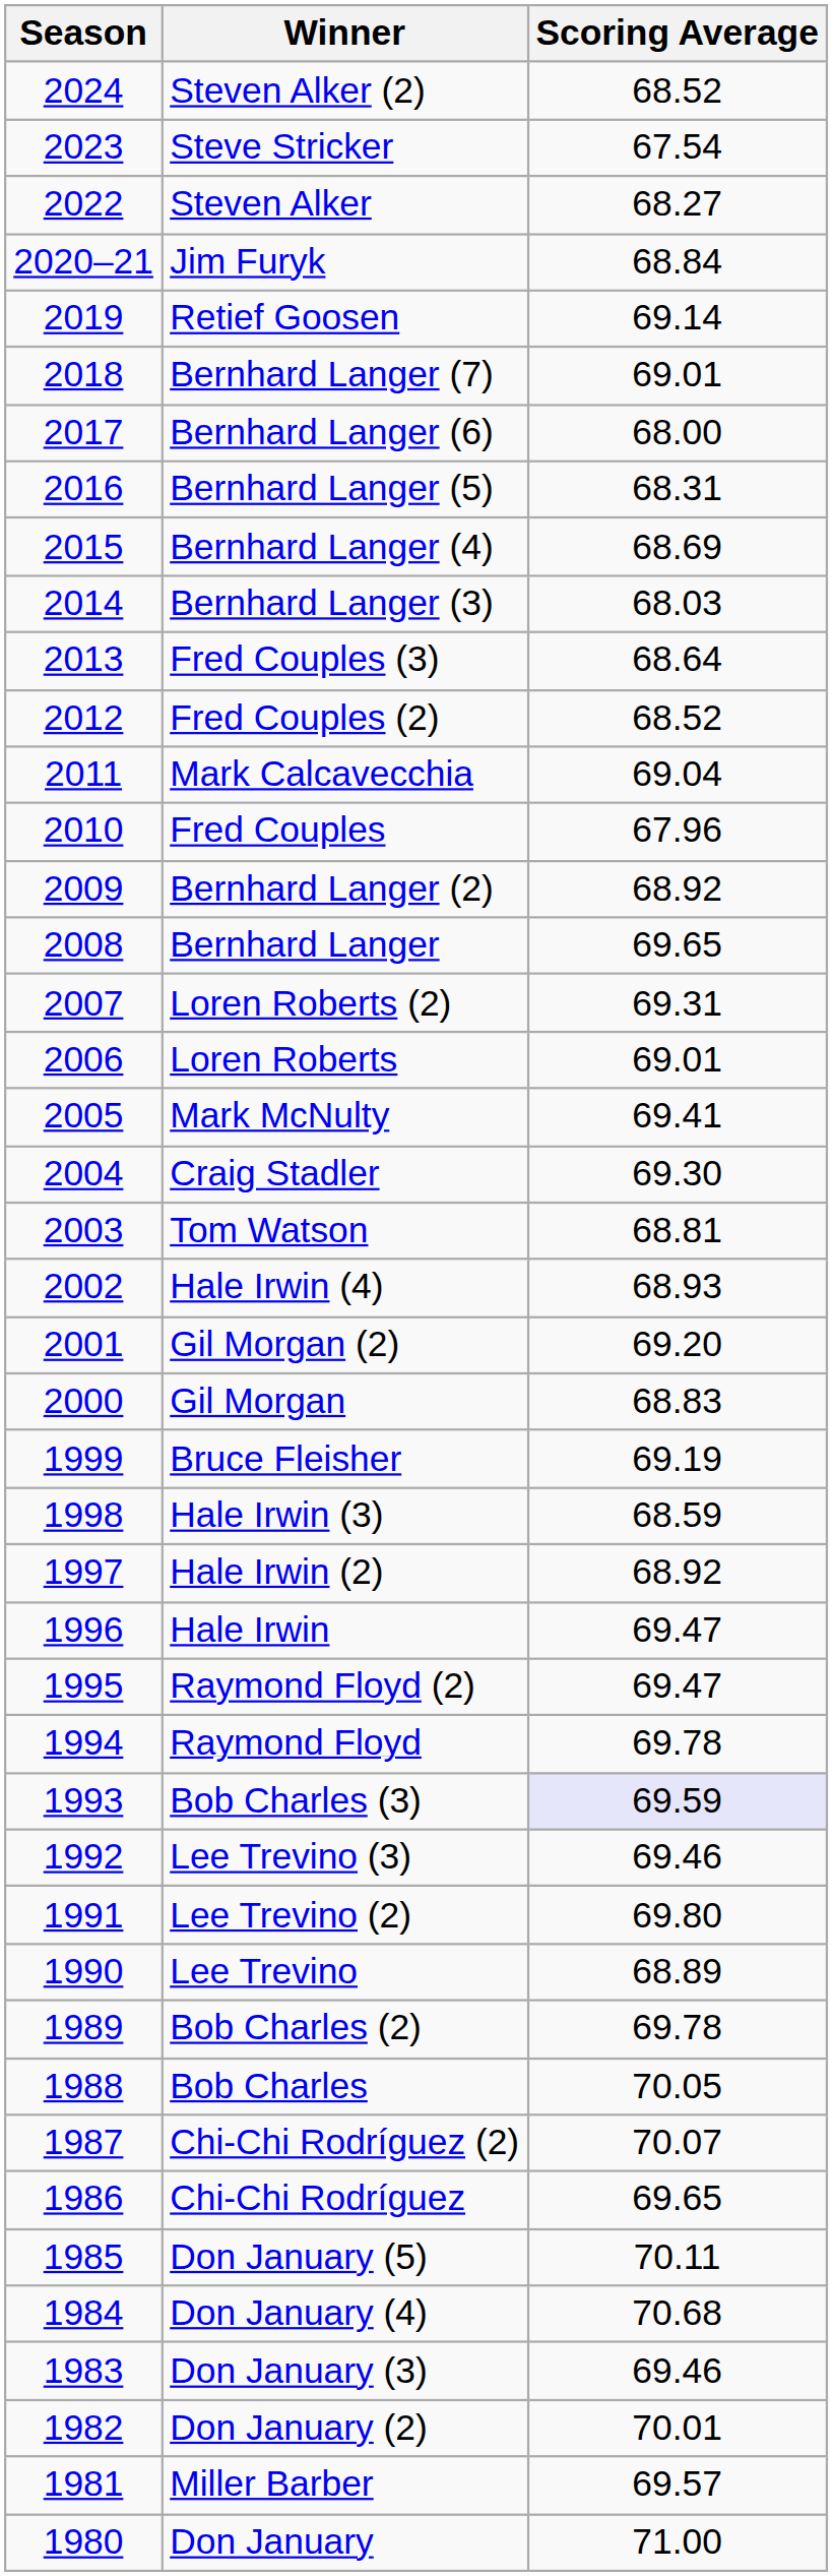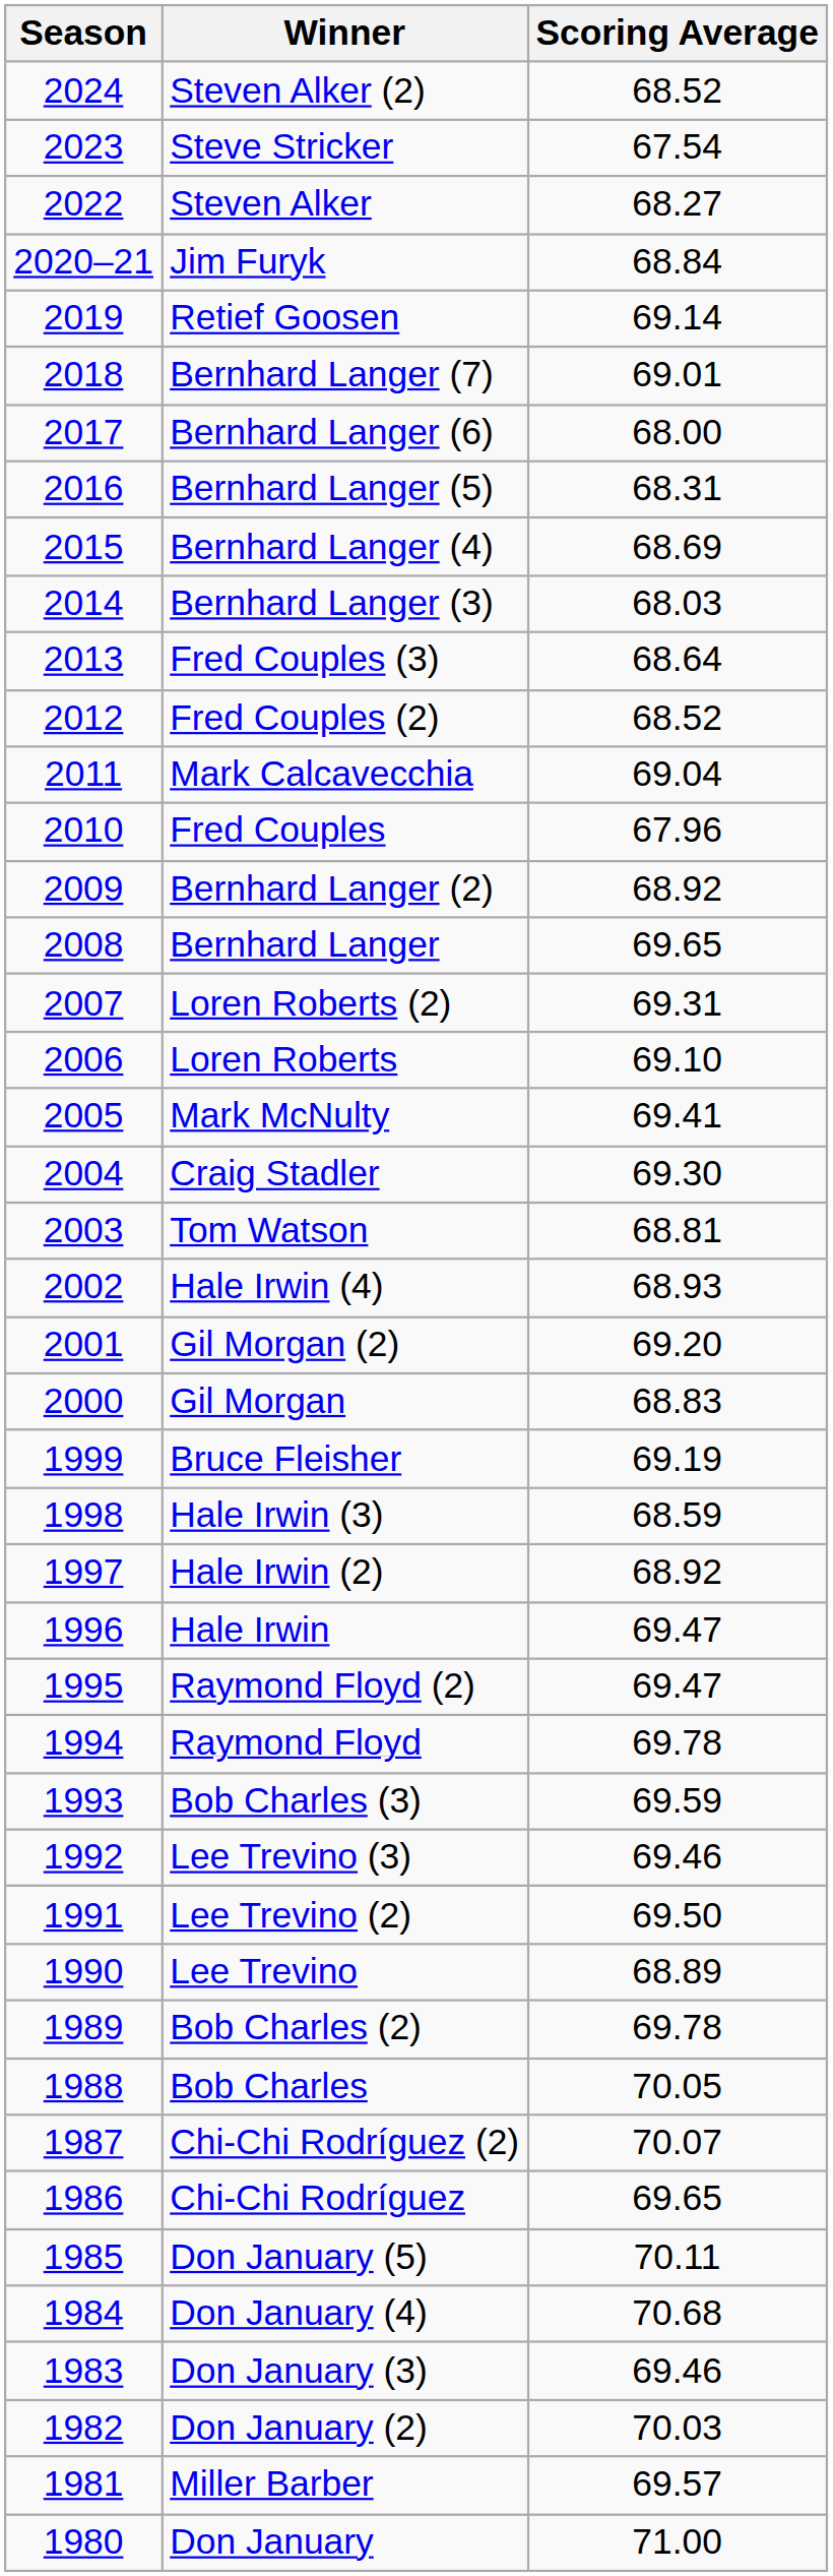 <table class="wikitable">
 <tr>
 <th>Season</th>
 <th>Winner</th>
 <th>Scoring Average</th>
 </tr>
 <tr>
 <td align=center><a href='#'>2024</a></td>
 <td> <a href='#'>Steven Alker</a> (2)</td>
 <td align=center>68.52</td>
 </tr>
 <tr>
 <td align=center><a href='#'>2023</a></td>
 <td> <a href='#'>Steve Stricker</a></td>
 <td align=center>67.54</td>
 </tr>
 <tr>
 <td align=center><a href='#'>2022</a></td>
 <td> <a href='#'>Steven Alker</a></td>
 <td align=center>68.27</td>
 </tr>
 <tr>
 <td align=center><a href='#'>2020–21</a></td>
 <td> <a href='#'>Jim Furyk</a></td>
 <td align=center>68.84</td>
 </tr>
 <tr>
 <td align=center><a href='#'>2019</a></td>
 <td> <a href='#'>Retief Goosen</a></td>
 <td align=center>69.14</td>
 </tr>
 <tr>
 <td align=center><a href='#'>2018</a></td>
 <td> <a href='#'>Bernhard Langer</a> (7)</td>
 <td align=center>69.01</td>
 </tr>
 <tr>
 <td align=center><a href='#'>2017</a></td>
 <td> <a href='#'>Bernhard Langer</a> (6)</td>
 <td align=center>68.00</td>
 </tr>
 <tr>
 <td align=center><a href='#'>2016</a></td>
 <td> <a href='#'>Bernhard Langer</a> (5)</td>
 <td align=center>68.31</td>
 </tr>
 <tr>
 <td align=center><a href='#'>2015</a></td>
 <td> <a href='#'>Bernhard Langer</a> (4)</td>
 <td align=center>68.69</td>
 </tr>
 <tr>
 <td align=center><a href='#'>2014</a></td>
 <td> <a href='#'>Bernhard Langer</a> (3)</td>
 <td align=center>68.03</td>
 </tr>
 <tr>
 <td align=center><a href='#'>2013</a></td>
 <td> <a href='#'>Fred Couples</a> (3)</td>
 <td align=center>68.64</td>
 </tr>
 <tr>
 <td align=center><a href='#'>2012</a></td>
 <td> <a href='#'>Fred Couples</a> (2)</td>
 <td align=center>68.52</td>
 </tr>
 <tr>
 <td align=center><a href='#'>2011</a></td>
 <td> <a href='#'>Mark Calcavecchia</a></td>
 <td align=center>69.04</td>
 </tr>
 <tr>
 <td align=center><a href='#'>2010</a></td>
 <td> <a href='#'>Fred Couples</a></td>
 <td align=center>67.96</td>
 </tr>
 <tr>
 <td align=center><a href='#'>2009</a></td>
 <td> <a href='#'>Bernhard Langer</a> (2)</td>
 <td align=center>68.92</td>
 </tr>
 <tr>
 <td align=center><a href='#'>2008</a></td>
 <td> <a href='#'>Bernhard Langer</a></td>
 <td align=center>69.65</td>
 </tr>
 <tr>
 <td align=center><a href='#'>2007</a></td>
 <td> <a href='#'>Loren Roberts</a> (2)</td>
 <td align=center>69.31</td>
 </tr>
 <tr>
 <td align=center><a href='#'>2006</a></td>
 <td> <a href='#'>Loren Roberts</a></td>
-<td align=center>69.01</td>
+<td align=center>69.10</td>
 </tr>
 <tr>
 <td align=center><a href='#'>2005</a></td>
 <td> <a href='#'>Mark McNulty</a></td>
 <td align=center>69.41</td>
 </tr>
 <tr>
 <td align=center><a href='#'>2004</a></td>
 <td> <a href='#'>Craig Stadler</a></td>
 <td align=center>69.30</td>
 </tr>
 <tr>
 <td align=center><a href='#'>2003</a></td>
 <td> <a href='#'>Tom Watson</a></td>
 <td align=center>68.81</td>
 </tr>
 <tr>
 <td align=center><a href='#'>2002</a></td>
 <td> <a href='#'>Hale Irwin</a> (4)</td>
 <td align=center>68.93</td>
 </tr>
 <tr>
 <td align=center><a href='#'>2001</a></td>
 <td> <a href='#'>Gil Morgan</a> (2)</td>
 <td align=center>69.20</td>
 </tr>
 <tr>
 <td align=center><a href='#'>2000</a></td>
 <td> <a href='#'>Gil Morgan</a></td>
 <td align=center>68.83</td>
 </tr>
 <tr>
 <td align=center><a href='#'>1999</a></td>
 <td> <a href='#'>Bruce Fleisher</a></td>
 <td align=center>69.19</td>
 </tr>
 <tr>
 <td align=center><a href='#'>1998</a></td>
 <td> <a href='#'>Hale Irwin</a> (3)</td>
 <td align=center>68.59</td>
 </tr>
 <tr>
 <td align=center><a href='#'>1997</a></td>
 <td> <a href='#'>Hale Irwin</a> (2)</td>
 <td align=center>68.92</td>
 </tr>
 <tr>
 <td align=center><a href='#'>1996</a></td>
 <td> <a href='#'>Hale Irwin</a></td>
 <td align=center>69.47</td>
 </tr>
 <tr>
 <td align=center><a href='#'>1995</a></td>
 <td> <a href='#'>Raymond Floyd</a> (2)</td>
 <td align=center>69.47</td>
 </tr>
 <tr>
 <td align=center><a href='#'>1994</a></td>
 <td> <a href='#'>Raymond Floyd</a></td>
 <td align=center>69.78</td>
 </tr>
 <tr>
 <td align=center><a href='#'>1993</a></td>
 <td> <a href='#'>Bob Charles</a> (3)</td>
-<td align=center style="background: lavender;">69.59</td>
+<td align=center>69.59</td>
 </tr>
 <tr>
 <td align=center><a href='#'>1992</a></td>
 <td> <a href='#'>Lee Trevino</a> (3)</td>
 <td align=center>69.46</td>
 </tr>
 <tr>
 <td align=center><a href='#'>1991</a></td>
 <td> <a href='#'>Lee Trevino</a> (2)</td>
-<td align=center>69.80</td>
+<td align=center>69.50</td>
 </tr>
 <tr>
 <td align=center><a href='#'>1990</a></td>
 <td> <a href='#'>Lee Trevino</a></td>
 <td align=center>68.89</td>
 </tr>
 <tr>
 <td align=center><a href='#'>1989</a></td>
 <td> <a href='#'>Bob Charles</a> (2)</td>
 <td align=center>69.78</td>
 </tr>
 <tr>
 <td align=center><a href='#'>1988</a></td>
 <td> <a href='#'>Bob Charles</a></td>
 <td align=center>70.05</td>
 </tr>
 <tr>
 <td align=center><a href='#'>1987</a></td>
 <td> <a href='#'>Chi-Chi Rodríguez</a> (2)</td>
 <td align=center>70.07</td>
 </tr>
 <tr>
 <td align=center><a href='#'>1986</a></td>
 <td> <a href='#'>Chi-Chi Rodríguez</a></td>
 <td align=center>69.65</td>
 </tr>
 <tr>
 <td align=center><a href='#'>1985</a></td>
 <td> <a href='#'>Don January</a> (5)</td>
 <td align=center>70.11</td>
 </tr>
 <tr>
 <td align=center><a href='#'>1984</a></td>
 <td> <a href='#'>Don January</a> (4)</td>
 <td align=center>70.68</td>
 </tr>
 <tr>
 <td align=center><a href='#'>1983</a></td>
 <td> <a href='#'>Don January</a> (3)</td>
 <td align=center>69.46</td>
 </tr>
 <tr>
 <td align=center><a href='#'>1982</a></td>
 <td> <a href='#'>Don January</a> (2)</td>
-<td align=center>70.01</td>
+<td align=center>70.03</td>
 </tr>
 <tr>
 <td align=center><a href='#'>1981</a></td>
 <td> <a href='#'>Miller Barber</a></td>
 <td align=center>69.57</td>
 </tr>
 <tr>
 <td align=center><a href='#'>1980</a></td>
 <td> <a href='#'>Don January</a></td>
 <td align=center>71.00</td>
 </tr>
 </table>
